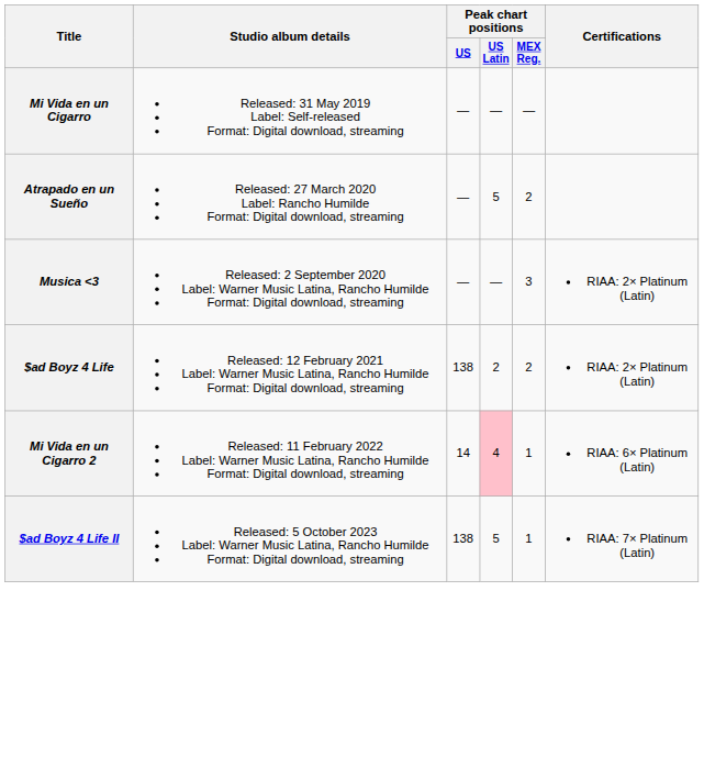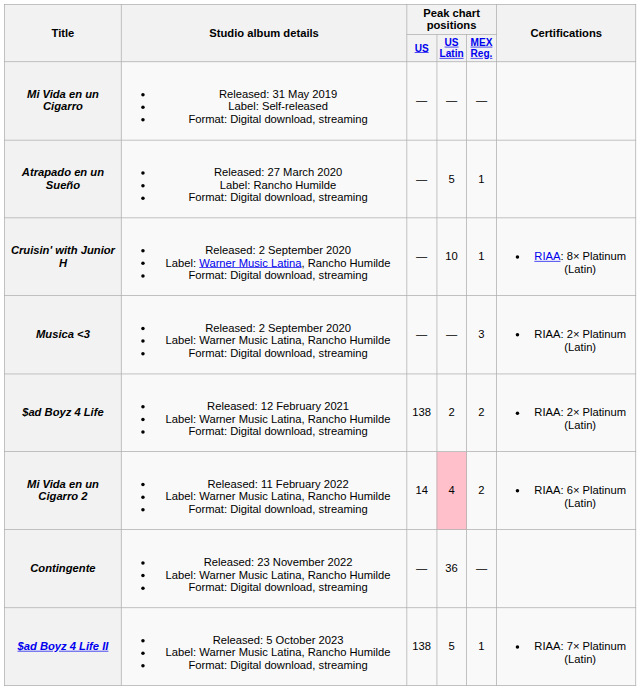 <table class="wikitable plainrowheaders" style="text-align:center;">
 <tr>
 <th scope="col" rowspan="2" style="width:10em;">Title</th>
 <th scope="col" rowspan="2" style="width:25em;">Studio album details</th>
 <th scope="col" colspan="3">Peak chart positions</th>
 <th scope="col" rowspan="2" style="width:12em;">Certifications</th>
 </tr>
 <tr>
 <th scope="col" style="width:2.5em;font-size:90%;"><a href='#'>US</a><br></th>
 <th scope="col" style="width:2.5em;font-size:90%;"><a href='#'>US<br>Latin</a><br></th>
 <th scope="col" style="width:2.5em;font-size:90%;"><a href='#'>MEX<br>Reg.</a><br></th>
 </tr>
 <tr>
 <th scope="row"><em>Mi Vida en un Cigarro</em></th>
 <td><br><ul><li>Released: 31 May 2019</li><li>Label: Self-released</li><li>Format: Digital download, streaming</li></ul></td>
 <td>—</td>
 <td>—</td>
 <td>—</td>
 <td></td>
 </tr>
 <tr>
 <th scope="row"><em>Atrapado en un Sueño</em></th>
 <td><br><ul><li>Released: 27 March 2020</li><li>Label: Rancho Humilde</li><li>Format: Digital download, streaming</li></ul></td>
 <td>—</td>
 <td>5</td>
-<td>2</td>
+<td>1</td>
 <td></td>
+</tr>
+<tr>
+<th scope="row"><em>Cruisin' with Junior H</em></th>
+<td><br><ul><li>Released: 2 September 2020</li><li>Label: <a href='#'>Warner Music Latina</a>, Rancho Humilde</li><li>Format: Digital download, streaming</li></ul></td>
+<td>—</td>
+<td>10</td>
+<td>1</td>
+<td><br><ul><li><a href='#'>RIAA</a>: 8× Platinum (Latin)</li></ul></td>
 </tr>
 <tr>
 <th scope="row"><em>Musica <3</em></th>
 <td><br><ul><li>Released: 2 September 2020</li><li>Label: Warner Music Latina, Rancho Humilde</li><li>Format: Digital download, streaming</li></ul></td>
 <td>—</td>
 <td>—</td>
 <td>3</td>
 <td><br><ul><li>RIAA: 2× Platinum (Latin)</li></ul></td>
 </tr>
 <tr>
 <th scope="row"><em>$ad Boyz 4 Life</em></th>
 <td><br><ul><li>Released: 12 February 2021</li><li>Label: Warner Music Latina, Rancho Humilde</li><li>Format: Digital download, streaming</li></ul></td>
 <td>138</td>
 <td>2</td>
 <td>2</td>
 <td><br><ul><li>RIAA: 2× Platinum (Latin)</li></ul></td>
 </tr>
 <tr>
 <th scope="row"><em>Mi Vida en un Cigarro 2</em></th>
 <td><br><ul><li>Released: 11 February 2022</li><li>Label: Warner Music Latina, Rancho Humilde</li><li>Format: Digital download, streaming</li></ul></td>
 <td>14</td>
 <td style="background: pink;">4</td>
-<td>1</td>
+<td>2</td>
 <td><br><ul><li>RIAA: 6× Platinum (Latin)</li></ul></td>
+</tr>
+<tr>
+<th scope="row"><em>Contingente</em></th>
+<td><br><ul><li>Released: 23 November 2022</li><li>Label: Warner Music Latina, Rancho Humilde</li><li>Format: Digital download, streaming</li></ul></td>
+<td>—</td>
+<td>36</td>
+<td>—</td>
+<td></td>
 </tr>
 <tr>
 <th scope="row"><em><a href='#'>$ad Boyz 4 Life II</a></em></th>
 <td><br><ul><li>Released: 5 October 2023</li><li>Label: Warner Music Latina, Rancho Humilde</li><li>Format: Digital download, streaming</li></ul></td>
 <td>138</td>
 <td>5</td>
 <td>1</td>
 <td><br><ul><li>RIAA: 7× Platinum (Latin)</li></ul></td>
 </tr>
 </table>
